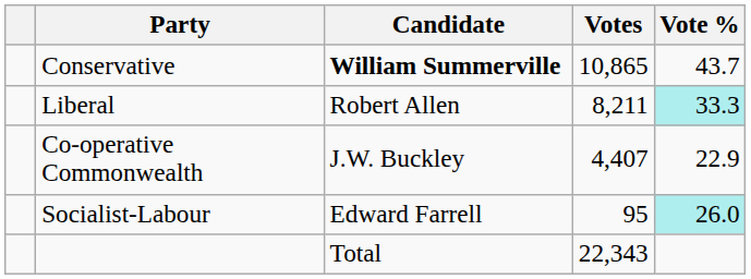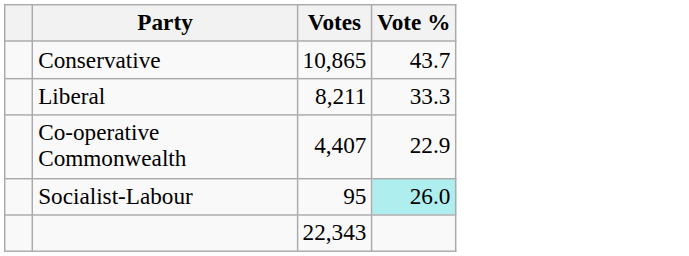 <table class="wikitable">
 <tr>
 <th></th>
 <th scope="col" width="175">Party</th>
-<th scope="col" width="150">Candidate</th>
 <th>Votes</th>
 <th>Vote %</th>
 </tr>
 <tr>
 <td>   </td>
 <td>Conservative</td>
-<td><strong>William Summerville</strong></td>
 <td align=right>10,865</td>
 <td align=right>43.7</td>
 </tr>
 <tr>
 <td>   </td>
 <td>Liberal</td>
-<td>Robert Allen</td>
 <td align=right>8,211</td>
-<td align=right style="background: paleturquoise;">33.3</td>
+<td align=right>33.3</td>
 </tr>
 <tr>
 <td>   </td>
 <td>Co-operative Commonwealth</td>
-<td>J.W. Buckley</td>
 <td align=right>4,407</td>
 <td align=right>22.9</td>
 </tr>
 <tr>
 <td>   </td>
 <td>Socialist-Labour</td>
-<td>Edward Farrell</td>
 <td align=right>95</td>
 <td align=right style="background: paleturquoise;">26.0</td>
 </tr>
 <tr |>
 <td></td>
 <td></td>
-<td>Total</td>
 <td align=right>22,343</td>
 <td></td>
 </tr>
 </table>
